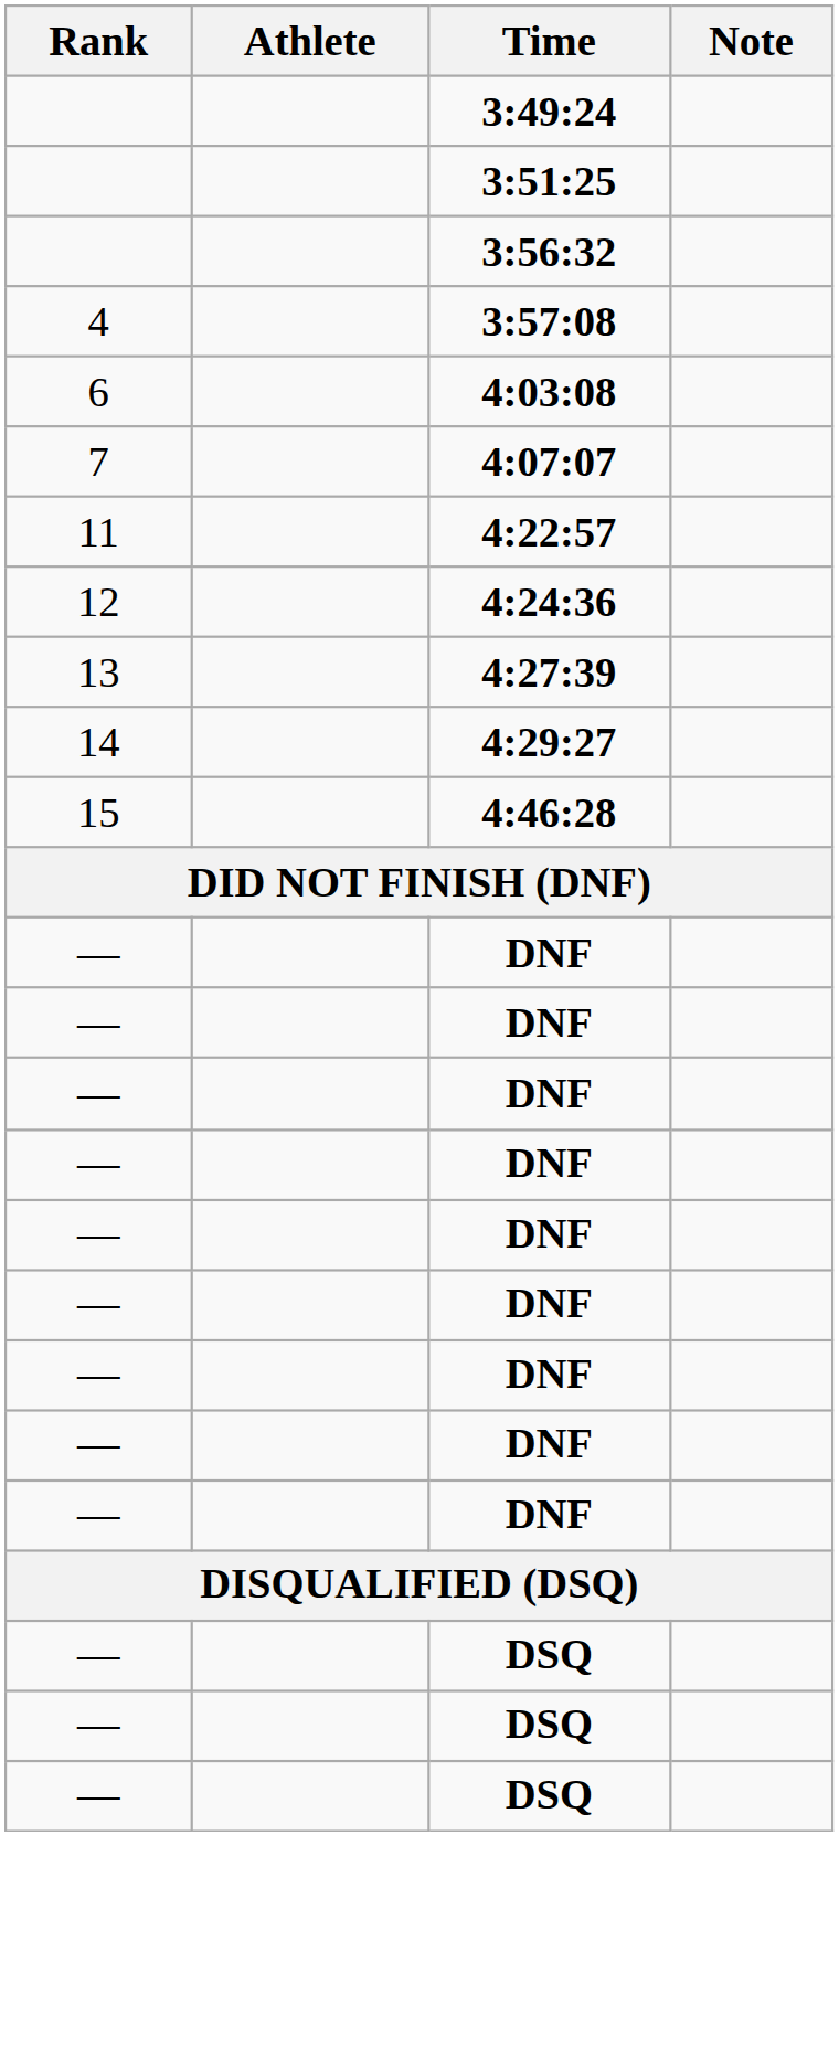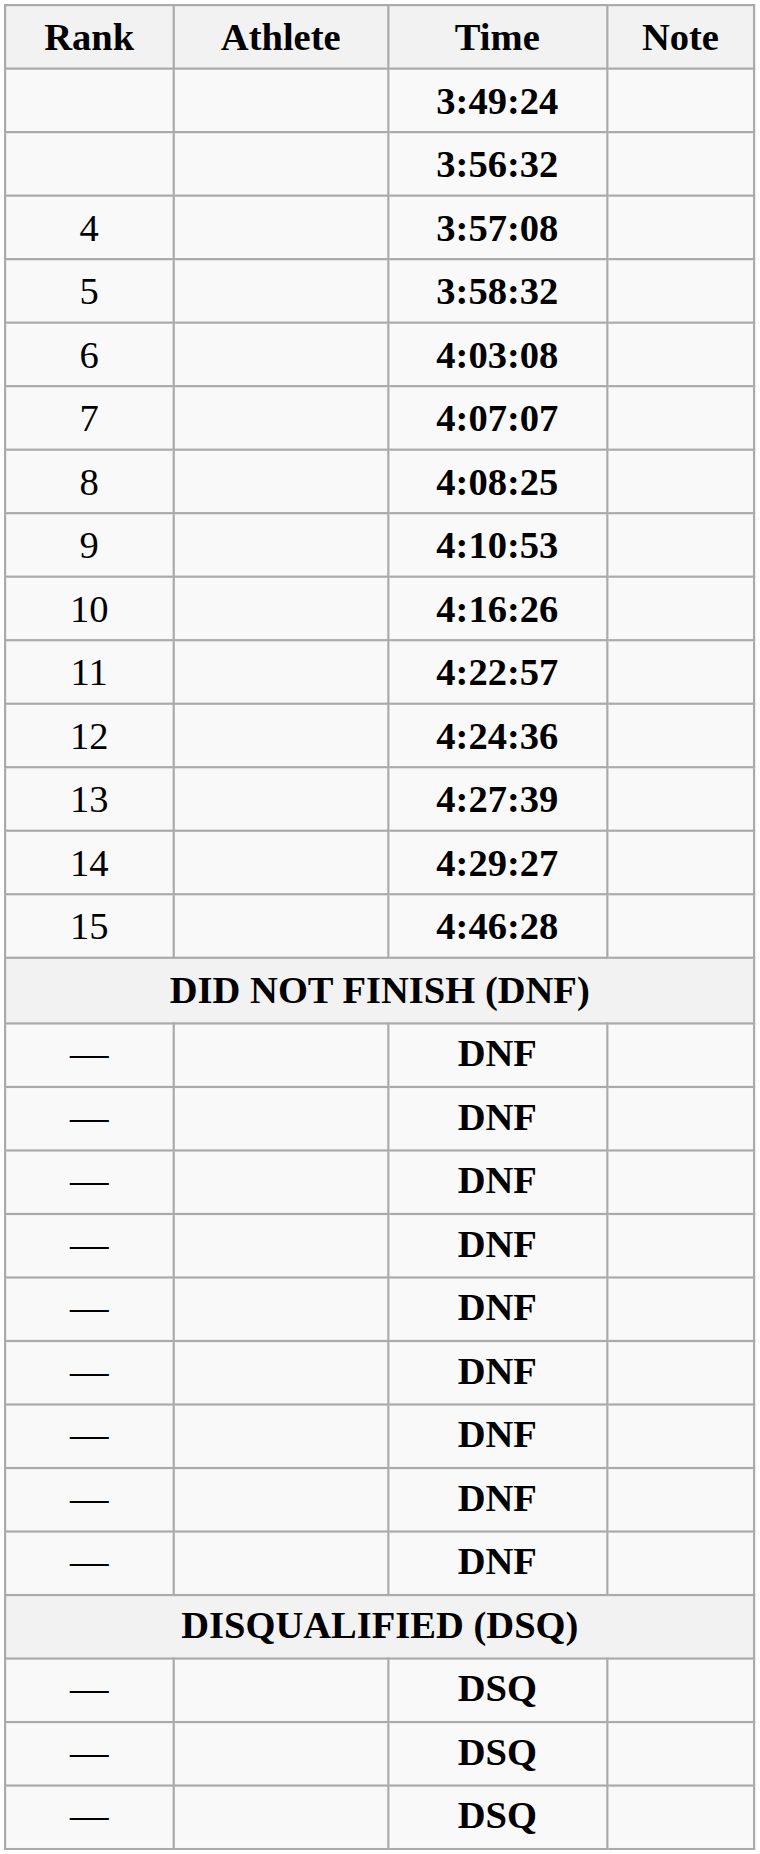 <table class="wikitable" style=" text-align:center; font-size:110%;" width="55%">
 <tr>
 <th>Rank</th>
 <th>Athlete</th>
 <th>Time</th>
 <th>Note</th>
 </tr>
 <tr>
 <td></td>
 <td align=left></td>
 <td><strong>3:49:24</strong></td>
 <td></td>
 </tr>
 <tr>
 <td></td>
 <td align=left></td>
-<td><strong>3:51:25</strong></td>
-<td></td>
-</tr>
-<tr>
-<td></td>
-<td align=left></td>
 <td><strong>3:56:32</strong></td>
 <td></td>
 </tr>
 <tr>
 <td>4</td>
 <td align=left></td>
 <td><strong>3:57:08</strong></td>
+<td></td>
+</tr>
+<tr>
+<td>5</td>
+<td align=left></td>
+<td><strong>3:58:32</strong></td>
 <td></td>
 </tr>
 <tr>
 <td>6</td>
 <td align=left></td>
 <td><strong>4:03:08</strong></td>
 <td></td>
 </tr>
 <tr>
 <td>7</td>
 <td align=left></td>
 <td><strong>4:07:07</strong></td>
+<td></td>
+</tr>
+<tr>
+<td>8</td>
+<td align=left></td>
+<td><strong>4:08:25</strong></td>
+<td></td>
+</tr>
+<tr>
+<td>9</td>
+<td align=left></td>
+<td><strong>4:10:53</strong></td>
+<td></td>
+</tr>
+<tr>
+<td>10</td>
+<td align=left></td>
+<td><strong>4:16:26</strong></td>
 <td></td>
 </tr>
 <tr>
 <td>11</td>
 <td align=left></td>
 <td><strong>4:22:57</strong></td>
 <td></td>
 </tr>
 <tr>
 <td>12</td>
 <td align=left></td>
 <td><strong>4:24:36</strong></td>
 <td></td>
 </tr>
 <tr>
 <td>13</td>
 <td align=left></td>
 <td><strong>4:27:39</strong></td>
 <td></td>
 </tr>
 <tr>
 <td>14</td>
 <td align=left></td>
 <td><strong>4:29:27</strong></td>
 <td></td>
 </tr>
 <tr>
 <td>15</td>
 <td align=left></td>
 <td><strong>4:46:28</strong></td>
 <td></td>
 </tr>
 <tr>
 <th colspan="4">DID NOT FINISH (DNF)</th>
 </tr>
 <tr>
 <td>—</td>
 <td align=left></td>
 <td><strong>DNF </strong></td>
 <td></td>
 </tr>
 <tr>
 <td>—</td>
 <td align=left></td>
 <td><strong>DNF </strong></td>
 <td></td>
 </tr>
 <tr>
 <td>—</td>
 <td align=left></td>
 <td><strong>DNF </strong></td>
 <td></td>
 </tr>
 <tr>
 <td>—</td>
 <td align=left></td>
 <td><strong>DNF </strong></td>
 <td></td>
 </tr>
 <tr>
 <td>—</td>
 <td align=left></td>
 <td><strong>DNF </strong></td>
 <td></td>
 </tr>
 <tr>
 <td>—</td>
 <td align=left></td>
 <td><strong>DNF </strong></td>
 <td></td>
 </tr>
 <tr>
 <td>—</td>
 <td align=left></td>
 <td><strong>DNF </strong></td>
 <td></td>
 </tr>
 <tr>
 <td>—</td>
 <td align=left></td>
 <td><strong>DNF </strong></td>
 <td></td>
 </tr>
 <tr>
 <td>—</td>
 <td align=left></td>
 <td><strong>DNF </strong></td>
 <td></td>
 </tr>
 <tr>
 <th colspan="4">DISQUALIFIED (DSQ)</th>
 </tr>
 <tr>
 <td>—</td>
 <td align=left></td>
 <td><strong>DSQ </strong></td>
 <td></td>
 </tr>
 <tr>
 <td>—</td>
 <td align=left></td>
 <td><strong>DSQ </strong></td>
 <td></td>
 </tr>
 <tr>
 <td>—</td>
 <td align=left></td>
 <td><strong>DSQ </strong></td>
 <td></td>
 </tr>
 </table>
